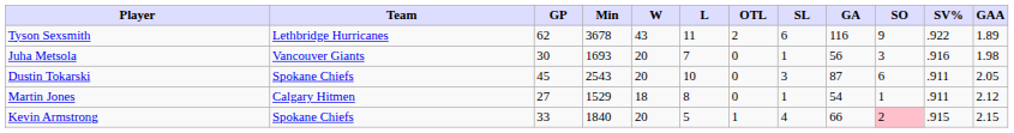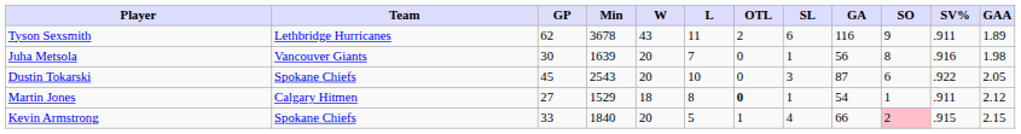 <table class="wikitable">
 <tr>
 <th style="background:#ddf; width:27.5%;">Player</th>
 <th style="background:#ddf; width:27.5%;">Team</th>
 <th style="background:#ddf; width:5%;">GP</th>
 <th style="background:#ddf; width:5%;">Min</th>
 <th style="background:#ddf; width:5%;">W</th>
 <th style="background:#ddf; width:5%;">L</th>
 <th style="background:#ddf; width:5%;">OTL</th>
 <th style="background:#ddf; width:5%;">SL</th>
 <th style="background:#ddf; width:5%;">GA</th>
 <th style="background:#ddf; width:5%;">SO</th>
 <th style="background:#ddf; width:5%;">SV%</th>
 <th style="background:#ddf; width:5%;">GAA</th>
 </tr>
 <tr>
 <td><a href='#'>Tyson Sexsmith</a></td>
 <td><a href='#'>Lethbridge Hurricanes</a></td>
 <td>62</td>
 <td>3678</td>
 <td>43</td>
 <td>11</td>
 <td>2</td>
 <td>6</td>
 <td>116</td>
 <td>9</td>
-<td>.922</td>
+<td>.911</td>
 <td>1.89</td>
 </tr>
 <tr>
 <td><a href='#'>Juha Metsola</a></td>
 <td><a href='#'>Vancouver Giants</a></td>
 <td>30</td>
-<td>1693</td>
+<td>1639</td>
 <td>20</td>
 <td>7</td>
 <td>0</td>
 <td>1</td>
 <td>56</td>
-<td>3</td>
+<td>8</td>
 <td>.916</td>
 <td>1.98</td>
 </tr>
 <tr>
 <td><a href='#'>Dustin Tokarski</a></td>
 <td><a href='#'>Spokane Chiefs</a></td>
 <td>45</td>
 <td>2543</td>
 <td>20</td>
 <td>10</td>
 <td>0</td>
 <td>3</td>
 <td>87</td>
 <td>6</td>
-<td>.911</td>
+<td>.922</td>
 <td>2.05</td>
 </tr>
 <tr>
 <td><a href='#'>Martin Jones</a></td>
 <td><a href='#'>Calgary Hitmen</a></td>
 <td>27</td>
 <td>1529</td>
 <td>18</td>
 <td>8</td>
-<td>0</td>
+<td><strong>0</strong></td>
 <td>1</td>
 <td>54</td>
 <td>1</td>
 <td>.911</td>
 <td>2.12</td>
 </tr>
 <tr>
 <td><a href='#'>Kevin Armstrong</a></td>
 <td><a href='#'>Spokane Chiefs</a></td>
 <td>33</td>
 <td>1840</td>
 <td>20</td>
 <td>5</td>
 <td>1</td>
 <td>4</td>
 <td>66</td>
 <td style="background: pink;">2</td>
 <td>.915</td>
 <td>2.15</td>
 </tr>
 </table>
